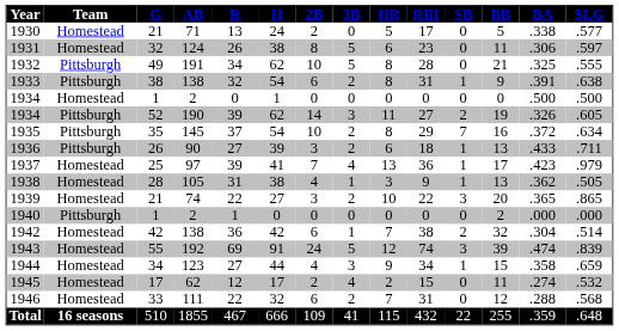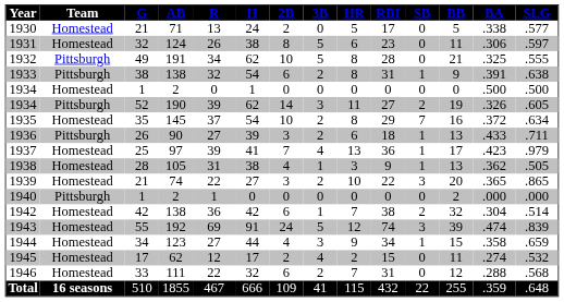 <table cellspacing="0" cellpadding="0"  style="margin:auto; border:1px black solid;">
 <tr style="background:black; color:white; text-align:center;">
 <td width="40"><strong>Year</strong></td>
 <td style="width:100px;"><strong>Team</strong></td>
 <td width="40"><strong><a href='#'><span>G</span></a></strong></td>
 <td width="40"><strong><a href='#'><span>AB</span></a></strong></td>
 <td width="50"><strong><a href='#'><span>R</span></a></strong></td>
 <td width="40"><strong><a href='#'><span>H</span></a></strong></td>
 <td width="40"><strong><a href='#'><span>2B</span></a></strong></td>
 <td width="40"><strong><a href='#'><span>3B</span></a></strong></td>
 <td width="40"><strong><a href='#'><span>HR</span></a></strong></td>
 <td width="40"><strong><a href='#'><span>RBI</span></a></strong></td>
 <td width="40"><strong><a href='#'><span>SB</span></a></strong></td>
 <td width="40"><strong><a href='#'><span>BB</span></a></strong></td>
 <td width="50"><strong><a href='#'><span>BA</span></a></strong></td>
 <td width="50"><strong><a href='#'><span>SLG</span></a></strong></td>
 </tr>
 <tr style="text-align:center;">
 <td>1930</td>
 <td><a href='#'>Homestead</a></td>
 <td>21</td>
 <td>71</td>
 <td>13</td>
 <td>24</td>
 <td>2</td>
 <td>0</td>
 <td>5</td>
 <td>17</td>
 <td>0</td>
 <td>5</td>
 <td>.338</td>
 <td>.577</td>
 </tr>
 <tr style="background:silver; text-align:center;">
 <td>1931</td>
 <td>Homestead</td>
 <td>32</td>
 <td>124</td>
 <td>26</td>
 <td>38</td>
 <td>8</td>
 <td>5</td>
 <td>6</td>
 <td>23</td>
 <td>0</td>
 <td>11</td>
 <td>.306</td>
 <td>.597</td>
 </tr>
 <tr style="text-align:center;">
 <td>1932</td>
 <td><a href='#'>Pittsburgh</a></td>
 <td>49</td>
 <td>191</td>
 <td>34</td>
 <td>62</td>
 <td>10</td>
 <td>5</td>
 <td>8</td>
 <td>28</td>
 <td>0</td>
 <td>21</td>
 <td>.325</td>
 <td>.555</td>
 </tr>
 <tr style="background:silver; text-align:center;">
 <td>1933</td>
 <td>Pittsburgh</td>
 <td>38</td>
 <td>138</td>
 <td>32</td>
 <td>54</td>
 <td>6</td>
 <td>2</td>
 <td>8</td>
 <td>31</td>
 <td>1</td>
 <td>9</td>
 <td>.391</td>
 <td>.638</td>
 </tr>
 <tr style="text-align:center;">
 <td>1934</td>
 <td>Homestead</td>
 <td>1</td>
 <td>2</td>
 <td>0</td>
 <td>1</td>
 <td>0</td>
 <td>0</td>
 <td>0</td>
 <td>0</td>
 <td>0</td>
 <td>0</td>
 <td>.500</td>
 <td>.500</td>
 </tr>
 <tr style="background:silver; text-align:center;">
 <td>1934</td>
 <td>Pittsburgh</td>
 <td>52</td>
 <td>190</td>
 <td>39</td>
 <td>62</td>
 <td>14</td>
 <td>3</td>
 <td>11</td>
 <td>27</td>
 <td>2</td>
 <td>19</td>
 <td>.326</td>
 <td>.605</td>
 </tr>
 <tr style="text-align:center;">
 <td>1935</td>
-<td>Pittsburgh</td>
+<td>Homestead</td>
 <td>35</td>
 <td>145</td>
 <td>37</td>
 <td>54</td>
 <td>10</td>
 <td>2</td>
 <td>8</td>
 <td>29</td>
 <td>7</td>
 <td>16</td>
 <td>.372</td>
 <td>.634</td>
 </tr>
 <tr style="background:silver; text-align:center;">
 <td>1936</td>
 <td>Pittsburgh</td>
 <td>26</td>
 <td>90</td>
 <td>27</td>
 <td>39</td>
 <td>3</td>
 <td>2</td>
 <td>6</td>
 <td>18</td>
 <td>1</td>
 <td>13</td>
 <td>.433</td>
 <td>.711</td>
 </tr>
 <tr style="text-align:center;">
 <td>1937</td>
 <td>Homestead</td>
 <td>25</td>
 <td>97</td>
 <td>39</td>
 <td>41</td>
 <td>7</td>
 <td>4</td>
 <td>13</td>
 <td>36</td>
 <td>1</td>
 <td>17</td>
 <td>.423</td>
 <td>.979</td>
 </tr>
 <tr style="background:silver; text-align:center;">
 <td>1938</td>
 <td>Homestead</td>
 <td>28</td>
 <td>105</td>
 <td>31</td>
 <td>38</td>
 <td>4</td>
 <td>1</td>
 <td>3</td>
 <td>9</td>
 <td>1</td>
 <td>13</td>
 <td>.362</td>
 <td>.505</td>
 </tr>
 <tr style="text-align:center;">
 <td>1939</td>
 <td>Homestead</td>
 <td>21</td>
 <td>74</td>
 <td>22</td>
 <td>27</td>
 <td>3</td>
 <td>2</td>
 <td>10</td>
 <td>22</td>
 <td>3</td>
 <td>20</td>
 <td>.365</td>
 <td>.865</td>
 </tr>
 <tr style="background:silver; text-align:center;">
 <td>1940</td>
 <td>Pittsburgh</td>
 <td>1</td>
 <td>2</td>
 <td>1</td>
 <td>0</td>
 <td>0</td>
 <td>0</td>
 <td>0</td>
 <td>0</td>
 <td>0</td>
 <td>2</td>
 <td>.000</td>
 <td>.000</td>
 </tr>
 <tr style="text-align:center;">
 <td>1942</td>
 <td>Homestead</td>
 <td>42</td>
 <td>138</td>
 <td>36</td>
 <td>42</td>
 <td>6</td>
 <td>1</td>
 <td>7</td>
 <td>38</td>
 <td>2</td>
 <td>32</td>
 <td>.304</td>
 <td>.514</td>
 </tr>
 <tr style="background:silver; text-align:center;">
 <td>1943</td>
 <td>Homestead</td>
 <td>55</td>
 <td>192</td>
 <td>69</td>
 <td>91</td>
 <td>24</td>
 <td>5</td>
 <td>12</td>
 <td>74</td>
 <td>3</td>
 <td>39</td>
 <td>.474</td>
 <td>.839</td>
 </tr>
 <tr style="text-align:center;">
 <td>1944</td>
 <td>Homestead</td>
 <td>34</td>
 <td>123</td>
 <td>27</td>
 <td>44</td>
 <td>4</td>
 <td>3</td>
 <td>9</td>
 <td>34</td>
 <td>1</td>
 <td>15</td>
 <td>.358</td>
 <td>.659</td>
 </tr>
 <tr style="background:silver; text-align:center;">
 <td>1945</td>
 <td>Homestead</td>
 <td>17</td>
 <td>62</td>
 <td>12</td>
 <td>17</td>
 <td>2</td>
 <td>4</td>
 <td>2</td>
 <td>15</td>
 <td>0</td>
 <td>11</td>
 <td>.274</td>
 <td>.532</td>
 </tr>
 <tr style="text-align:center;">
 <td>1946</td>
 <td>Homestead</td>
 <td>33</td>
 <td>111</td>
 <td>22</td>
 <td>32</td>
 <td>6</td>
 <td>2</td>
 <td>7</td>
 <td>31</td>
 <td>0</td>
 <td>12</td>
 <td>.288</td>
 <td>.568</td>
 </tr>
 <tr style="background:black; color:white; text-align:center;">
 <td><strong>Total</strong></td>
 <td><strong>16 seasons</strong></td>
 <td>510</td>
 <td>1855</td>
 <td>467</td>
 <td>666</td>
 <td>109</td>
 <td>41</td>
 <td>115</td>
 <td>432</td>
 <td>22</td>
 <td>255</td>
 <td>.359</td>
 <td>.648</td>
 </tr>
 </table>
